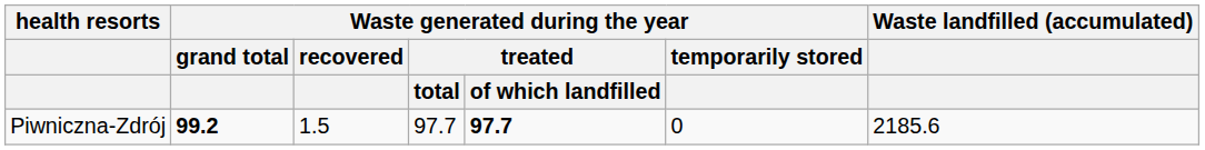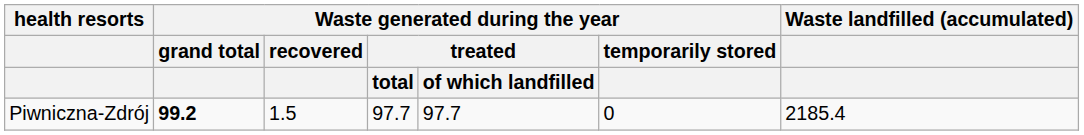 <table class="wikitable">
 <tr>
 <th>health resorts</th>
 <th colspan="5">Waste generated during the year</th>
 <th>Waste landfilled (accumulated)</th>
 </tr>
 <tr>
 <th></th>
 <th>grand total</th>
 <th>recovered</th>
 <th colspan="2">treated</th>
 <th>temporarily stored</th>
 <th></th>
 </tr>
 <tr>
 <th></th>
 <th></th>
 <th></th>
 <th>total</th>
 <th>of which landfilled</th>
 <th></th>
 <th></th>
 </tr>
 <tr>
 <td>Piwniczna-Zdrój</td>
 <td><strong>99.2</strong></td>
 <td>1.5</td>
 <td>97.7</td>
-<td><strong>97.7</strong></td>
+<td>97.7</td>
 <td>0</td>
-<td>2185.6</td>
+<td>2185.4</td>
 </tr>
 </table>
